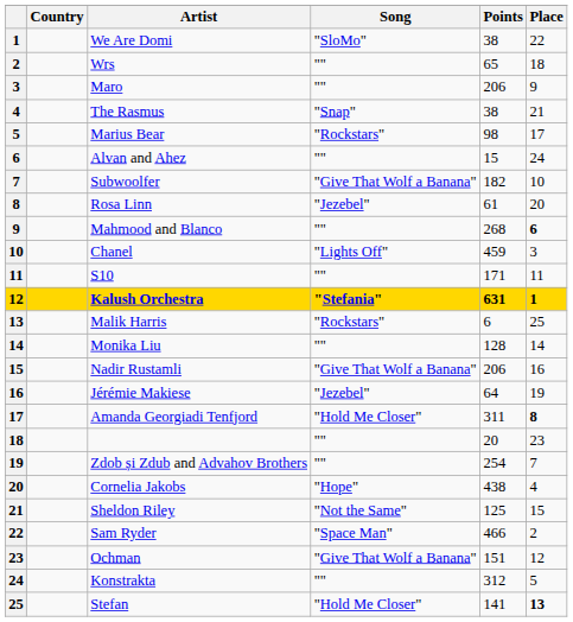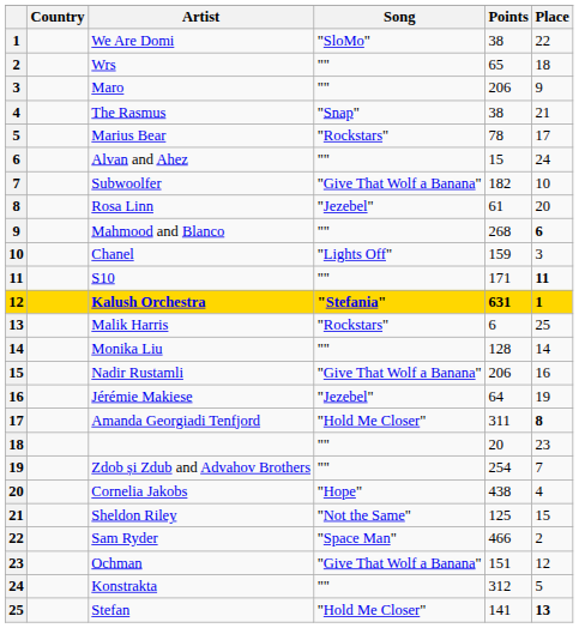 <table class="wikitable sortable plainrowheaders">
 <tr>
 </tr>
 <tr>
 <th scope="col"></th>
 <th scope="col">Country</th>
 <th scope="col">Artist</th>
 <th scope="col">Song</th>
 <th scope="col">Points</th>
 <th scope="col">Place</th>
 </tr>
 <tr>
 <th scope="row" style="text-align:center;">1</th>
 <td></td>
 <td><a href='#'>We Are Domi</a></td>
 <td>"<a href='#'>SloMo</a>"</td>
 <td>38</td>
 <td>22</td>
 </tr>
 <tr>
 <th scope="row" style="text-align:center;">2</th>
 <td></td>
 <td><a href='#'>Wrs</a></td>
 <td>""</td>
 <td>65</td>
 <td>18</td>
 </tr>
 <tr>
 <th scope="row" style="text-align:center;">3</th>
 <td></td>
 <td><a href='#'>Maro</a></td>
 <td>""</td>
 <td>206</td>
 <td>9</td>
 </tr>
 <tr>
 <th scope="row" style="text-align:center;">4</th>
 <td></td>
 <td><a href='#'>The Rasmus</a></td>
 <td>"<a href='#'>Snap</a>"</td>
 <td>38</td>
 <td>21</td>
 </tr>
 <tr>
 <th scope="row" style="text-align:center;">5</th>
 <td></td>
 <td><a href='#'>Marius Bear</a></td>
 <td>"<a href='#'>Rockstars</a>"</td>
-<td>98</td>
+<td>78</td>
 <td>17</td>
 </tr>
 <tr>
 <th scope="row" style="text-align:center;">6</th>
 <td></td>
 <td><a href='#'>Alvan</a> and <a href='#'>Ahez</a></td>
 <td>""</td>
 <td>15</td>
 <td>24</td>
 </tr>
 <tr>
 <th scope="row" style="text-align:center;">7</th>
 <td></td>
 <td><a href='#'>Subwoolfer</a></td>
 <td>"<a href='#'>Give That Wolf a Banana</a>"</td>
 <td>182</td>
 <td>10</td>
 </tr>
 <tr>
 <th scope="row" style="text-align:center;">8</th>
 <td></td>
 <td><a href='#'>Rosa Linn</a></td>
 <td>"<a href='#'>Jezebel</a>"</td>
 <td>61</td>
 <td>20</td>
 </tr>
 <tr>
 <th scope="row" style="text-align:center;">9</th>
 <td></td>
 <td><a href='#'>Mahmood</a> and <a href='#'>Blanco</a></td>
 <td>""</td>
 <td>268</td>
 <td><strong>6</strong></td>
 </tr>
 <tr>
 <th scope="row" style="text-align:center;">10</th>
 <td></td>
 <td><a href='#'>Chanel</a></td>
 <td>"<a href='#'>Lights Off</a>"</td>
-<td>459</td>
+<td>159</td>
 <td>3</td>
 </tr>
 <tr>
 <th scope="row" style="text-align:center;">11</th>
 <td></td>
 <td><a href='#'>S10</a></td>
 <td>""</td>
 <td>171</td>
-<td>11</td>
+<td><strong>11</strong></td>
 </tr>
 <tr style="font-weight:bold; background:gold;">
 <th scope="row" style="text-align:center; font-weight:bold; background:gold">12</th>
 <td></td>
 <td><a href='#'>Kalush Orchestra</a></td>
 <td>"<a href='#'>Stefania</a>"</td>
 <td>631</td>
 <td>1</td>
 </tr>
 <tr>
 <th scope="row" style="text-align:center;">13</th>
 <td></td>
 <td><a href='#'>Malik Harris</a></td>
 <td>"<a href='#'>Rockstars</a>"</td>
 <td>6</td>
 <td>25</td>
 </tr>
 <tr>
 <th scope="row" style="text-align:center;">14</th>
 <td></td>
 <td><a href='#'>Monika Liu</a></td>
 <td>""</td>
 <td>128</td>
 <td>14</td>
 </tr>
 <tr>
 <th scope="row" style="text-align:center;">15</th>
 <td></td>
 <td><a href='#'>Nadir Rustamli</a></td>
 <td>"<a href='#'>Give That Wolf a Banana</a>"</td>
 <td>206</td>
 <td>16</td>
 </tr>
 <tr>
 <th scope="row" style="text-align:center;">16</th>
 <td></td>
 <td><a href='#'>Jérémie Makiese</a></td>
 <td>"<a href='#'>Jezebel</a>"</td>
 <td>64</td>
 <td>19</td>
 </tr>
 <tr>
 <th scope="row" style="text-align:center;">17</th>
 <td></td>
 <td><a href='#'>Amanda Georgiadi Tenfjord</a></td>
 <td>"<a href='#'>Hold Me Closer</a>"</td>
 <td>311</td>
 <td><strong>8</strong></td>
 </tr>
 <tr>
 <th scope="row" style="text-align:center;">18</th>
 <td></td>
 <td></td>
 <td>""</td>
 <td>20</td>
 <td>23</td>
 </tr>
 <tr>
 <th scope="row" style="text-align:center;">19</th>
 <td></td>
 <td><a href='#'>Zdob și Zdub</a> and <a href='#'>Advahov Brothers</a></td>
 <td>""</td>
 <td>254</td>
 <td>7</td>
 </tr>
 <tr>
 <th scope="row" style="text-align:center;">20</th>
 <td></td>
 <td><a href='#'>Cornelia Jakobs</a></td>
 <td>"<a href='#'>Hope</a>"</td>
 <td>438</td>
 <td>4</td>
 </tr>
 <tr>
 <th scope="row" style="text-align:center;">21</th>
 <td></td>
 <td><a href='#'>Sheldon Riley</a></td>
 <td>"<a href='#'>Not the Same</a>"</td>
 <td>125</td>
 <td>15</td>
 </tr>
 <tr>
 <th scope="row" style="text-align:center;">22</th>
 <td></td>
 <td><a href='#'>Sam Ryder</a></td>
 <td>"<a href='#'>Space Man</a>"</td>
 <td>466</td>
 <td>2</td>
 </tr>
 <tr>
 <th scope="row" style="text-align:center;">23</th>
 <td></td>
 <td><a href='#'>Ochman</a></td>
 <td>"<a href='#'>Give That Wolf a Banana</a>"</td>
 <td>151</td>
 <td>12</td>
 </tr>
 <tr>
 <th scope="row" style="text-align:center;">24</th>
 <td></td>
 <td><a href='#'>Konstrakta</a></td>
 <td>""</td>
 <td>312</td>
 <td>5</td>
 </tr>
 <tr>
 <th scope="row" style="text-align:center;">25</th>
 <td></td>
 <td><a href='#'>Stefan</a></td>
 <td>"<a href='#'>Hold Me Closer</a>"</td>
 <td>141</td>
 <td><strong>13</strong></td>
 </tr>
 </table>
